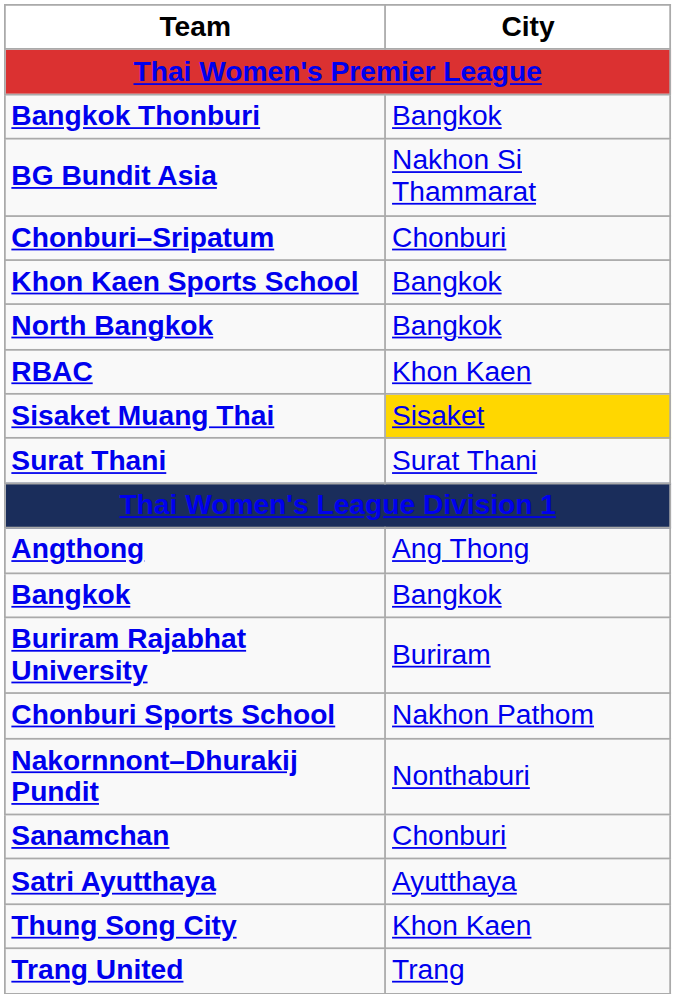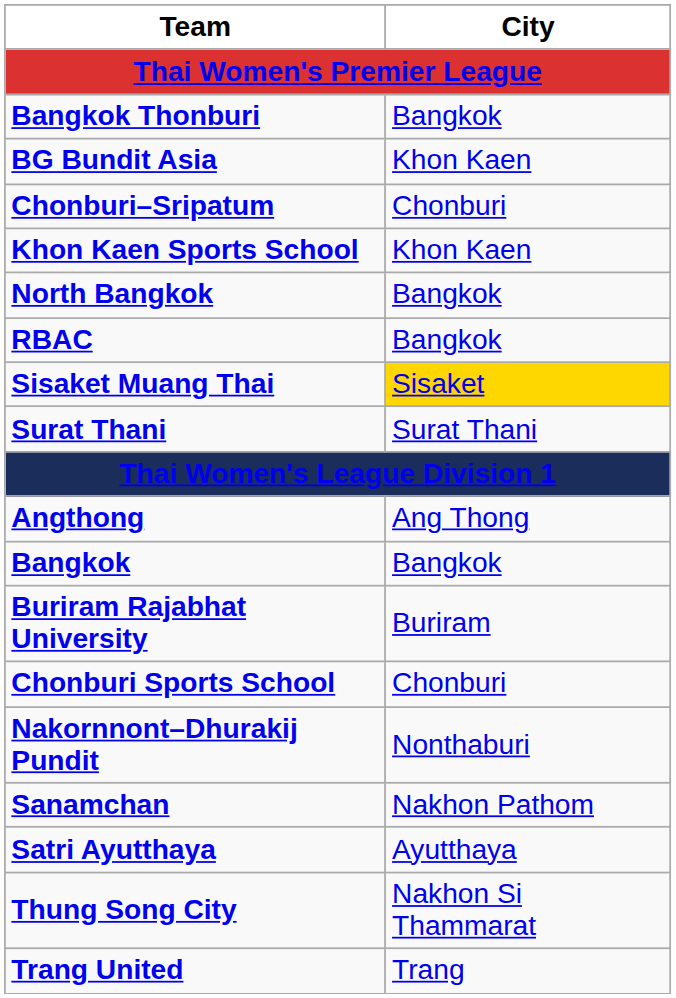 <table class="wikitable collapsible autocollapse" style="text-align:left; width:30%;">
 <tr>
 <th style="background:white">Team</th>
 <th style="background:white">City</th>
 </tr>
 <tr>
 <th style="background:#DB3131;" colspan="6"><a href='#'><span>Thai Women's Premier League</span></a></th>
 </tr>
 <tr>
 <td><strong><a href='#'>Bangkok Thonburi</a></strong></td>
 <td><a href='#'>Bangkok</a></td>
 </tr>
 <tr>
 <td><strong><a href='#'>BG Bundit Asia</a></strong></td>
-<td><a href='#'>Nakhon Si Thammarat</a></td>
+<td><a href='#'>Khon Kaen</a></td>
 </tr>
 <tr>
 <td><strong><a href='#'>Chonburi–Sripatum</a></strong></td>
 <td><a href='#'>Chonburi</a></td>
 </tr>
 <tr>
 <td><strong><a href='#'>Khon Kaen Sports School</a></strong></td>
-<td><a href='#'>Bangkok</a></td>
+<td><a href='#'>Khon Kaen</a></td>
 </tr>
 <tr>
 <td><strong><a href='#'>North Bangkok</a></strong></td>
 <td><a href='#'>Bangkok</a></td>
 </tr>
 <tr>
 <td><strong><a href='#'>RBAC</a></strong></td>
-<td><a href='#'>Khon Kaen</a></td>
+<td><a href='#'>Bangkok</a></td>
 </tr>
 <tr>
 <td><strong><a href='#'>Sisaket Muang Thai</a></strong></td>
 <td style="background: gold;"><a href='#'>Sisaket</a></td>
 </tr>
 <tr>
 <td><strong><a href='#'>Surat Thani</a></strong></td>
 <td><a href='#'>Surat Thani</a></td>
 </tr>
 <tr>
 <th style="background:#1A2D5B;" colspan="6"><a href='#'><span>Thai Women's League Division 1</span></a></th>
 </tr>
 <tr>
 <td><strong><a href='#'>Angthong</a></strong></td>
 <td><a href='#'>Ang Thong</a></td>
 </tr>
 <tr>
 <td><strong><a href='#'>Bangkok</a></strong></td>
 <td><a href='#'>Bangkok</a></td>
 </tr>
 <tr>
 <td><strong><a href='#'>Buriram Rajabhat University</a></strong></td>
 <td><a href='#'>Buriram</a></td>
 </tr>
 <tr>
 <td><strong><a href='#'>Chonburi Sports School</a></strong></td>
-<td><a href='#'>Nakhon Pathom</a></td>
+<td><a href='#'>Chonburi</a></td>
 </tr>
 <tr>
 <td><strong><a href='#'>Nakornnont–Dhurakij Pundit</a></strong></td>
 <td><a href='#'>Nonthaburi</a></td>
 </tr>
 <tr>
 <td><strong><a href='#'>Sanamchan</a></strong></td>
-<td><a href='#'>Chonburi</a></td>
+<td><a href='#'>Nakhon Pathom</a></td>
 </tr>
 <tr>
 <td><strong><a href='#'>Satri Ayutthaya</a></strong></td>
 <td><a href='#'>Ayutthaya</a></td>
 </tr>
 <tr>
 <td><strong><a href='#'>Thung Song City</a></strong></td>
-<td><a href='#'>Khon Kaen</a></td>
+<td><a href='#'>Nakhon Si Thammarat</a></td>
 </tr>
 <tr>
 <td><strong><a href='#'>Trang United</a></strong></td>
 <td><a href='#'>Trang</a></td>
 </tr>
 <tr>
 </tr>
 </table>
